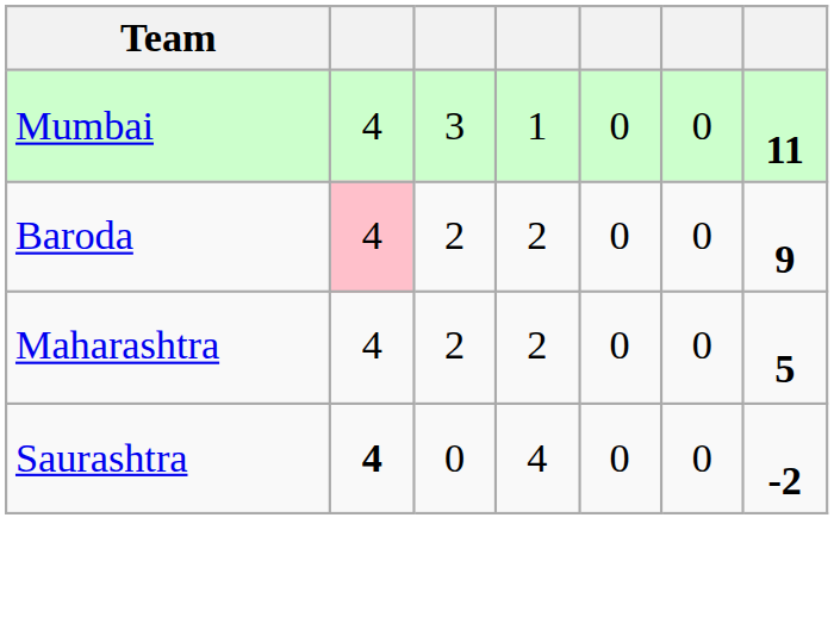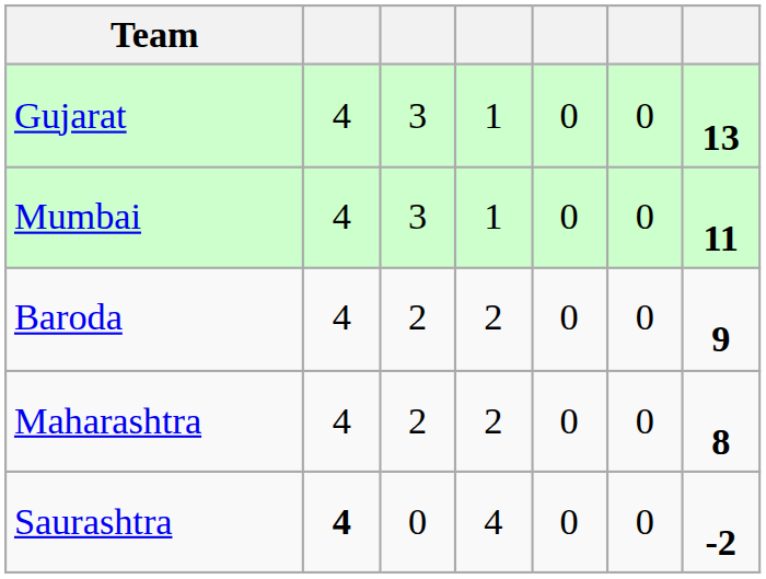 <table class="wikitable" style="text-align:center">
 <tr>
 <th style="width:120px">Team</th>
 <th style="width:25px"></th>
 <th style="width:25px"></th>
 <th style="width:25px"></th>
 <th style="width:25px"></th>
 <th style="width:25px"></th>
 <th style="width:25px"></th>
+</tr>
+<tr style="background:#cfc;">
+<td style="text-align:left"><a href='#'>Gujarat</a></td>
+<td>4</td>
+<td>3</td>
+<td>1</td>
+<td>0</td>
+<td>0</td>
+<td><br><strong>13</strong></td>
 </tr>
 <tr style="background:#cfc;">
 <td style="text-align:left"><a href='#'>Mumbai</a></td>
 <td>4</td>
 <td>3</td>
 <td>1</td>
 <td>0</td>
 <td>0</td>
 <td><br><strong>11</strong></td>
 </tr>
 <tr>
 <td style="text-align:left"><a href='#'>Baroda</a></td>
-<td style="background: pink;">4</td>
+<td>4</td>
 <td>2</td>
 <td>2</td>
 <td>0</td>
 <td>0</td>
 <td><br><strong>9</strong></td>
 </tr>
 <tr>
 <td style="text-align:left"><a href='#'>Maharashtra</a></td>
 <td>4</td>
 <td>2</td>
 <td>2</td>
 <td>0</td>
 <td>0</td>
-<td><br><strong>5</strong></td>
+<td><br><strong>8</strong></td>
 </tr>
 <tr>
 <td style="text-align:left"><a href='#'>Saurashtra</a></td>
 <td><strong>4</strong></td>
 <td>0</td>
 <td>4</td>
 <td>0</td>
 <td>0</td>
 <td><br><strong>-2</strong></td>
 </tr>
 </table>
